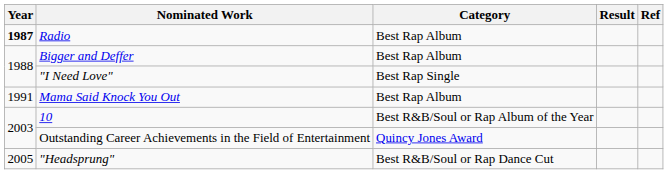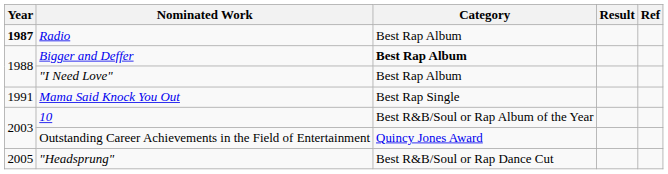 <table class="wikitable">
 <tr>
 <th>Year</th>
 <th>Nominated Work</th>
 <th>Category</th>
 <th>Result</th>
 <th>Ref</th>
 </tr>
 <tr>
 <td><strong>1987</strong></td>
 <td><em><a href='#'>Radio</a></em></td>
 <td>Best Rap Album</td>
 <td></td>
 <td></td>
 </tr>
 <tr>
 <td rowspan="2">1988</td>
 <td><em><a href='#'>Bigger and Deffer</a></em></td>
-<td>Best Rap Album</td>
+<td><strong>Best Rap Album</strong></td>
 <td></td>
 <td></td>
 </tr>
 <tr>
 <td><em>"I Need Love"</em></td>
-<td>Best Rap Single</td>
+<td>Best Rap Album</td>
 <td></td>
 <td></td>
 </tr>
 <tr>
 <td>1991</td>
 <td><em><a href='#'>Mama Said Knock You Out</a></em></td>
-<td>Best Rap Album</td>
+<td>Best Rap Single</td>
 <td></td>
 <td></td>
 </tr>
 <tr>
 <td rowspan="2">2003</td>
 <td><em><a href='#'>10</a></em></td>
 <td>Best R&B/Soul or Rap Album of the Year</td>
 <td></td>
 <td></td>
 </tr>
 <tr>
 <td>Outstanding Career Achievements in the Field of Entertainment</td>
 <td><a href='#'>Quincy Jones Award</a></td>
 <td></td>
 <td></td>
 </tr>
 <tr>
 <td>2005</td>
 <td><em>"Headsprung"</em></td>
 <td>Best R&B/Soul or Rap Dance Cut</td>
 <td></td>
 <td></td>
 </tr>
 </table>
